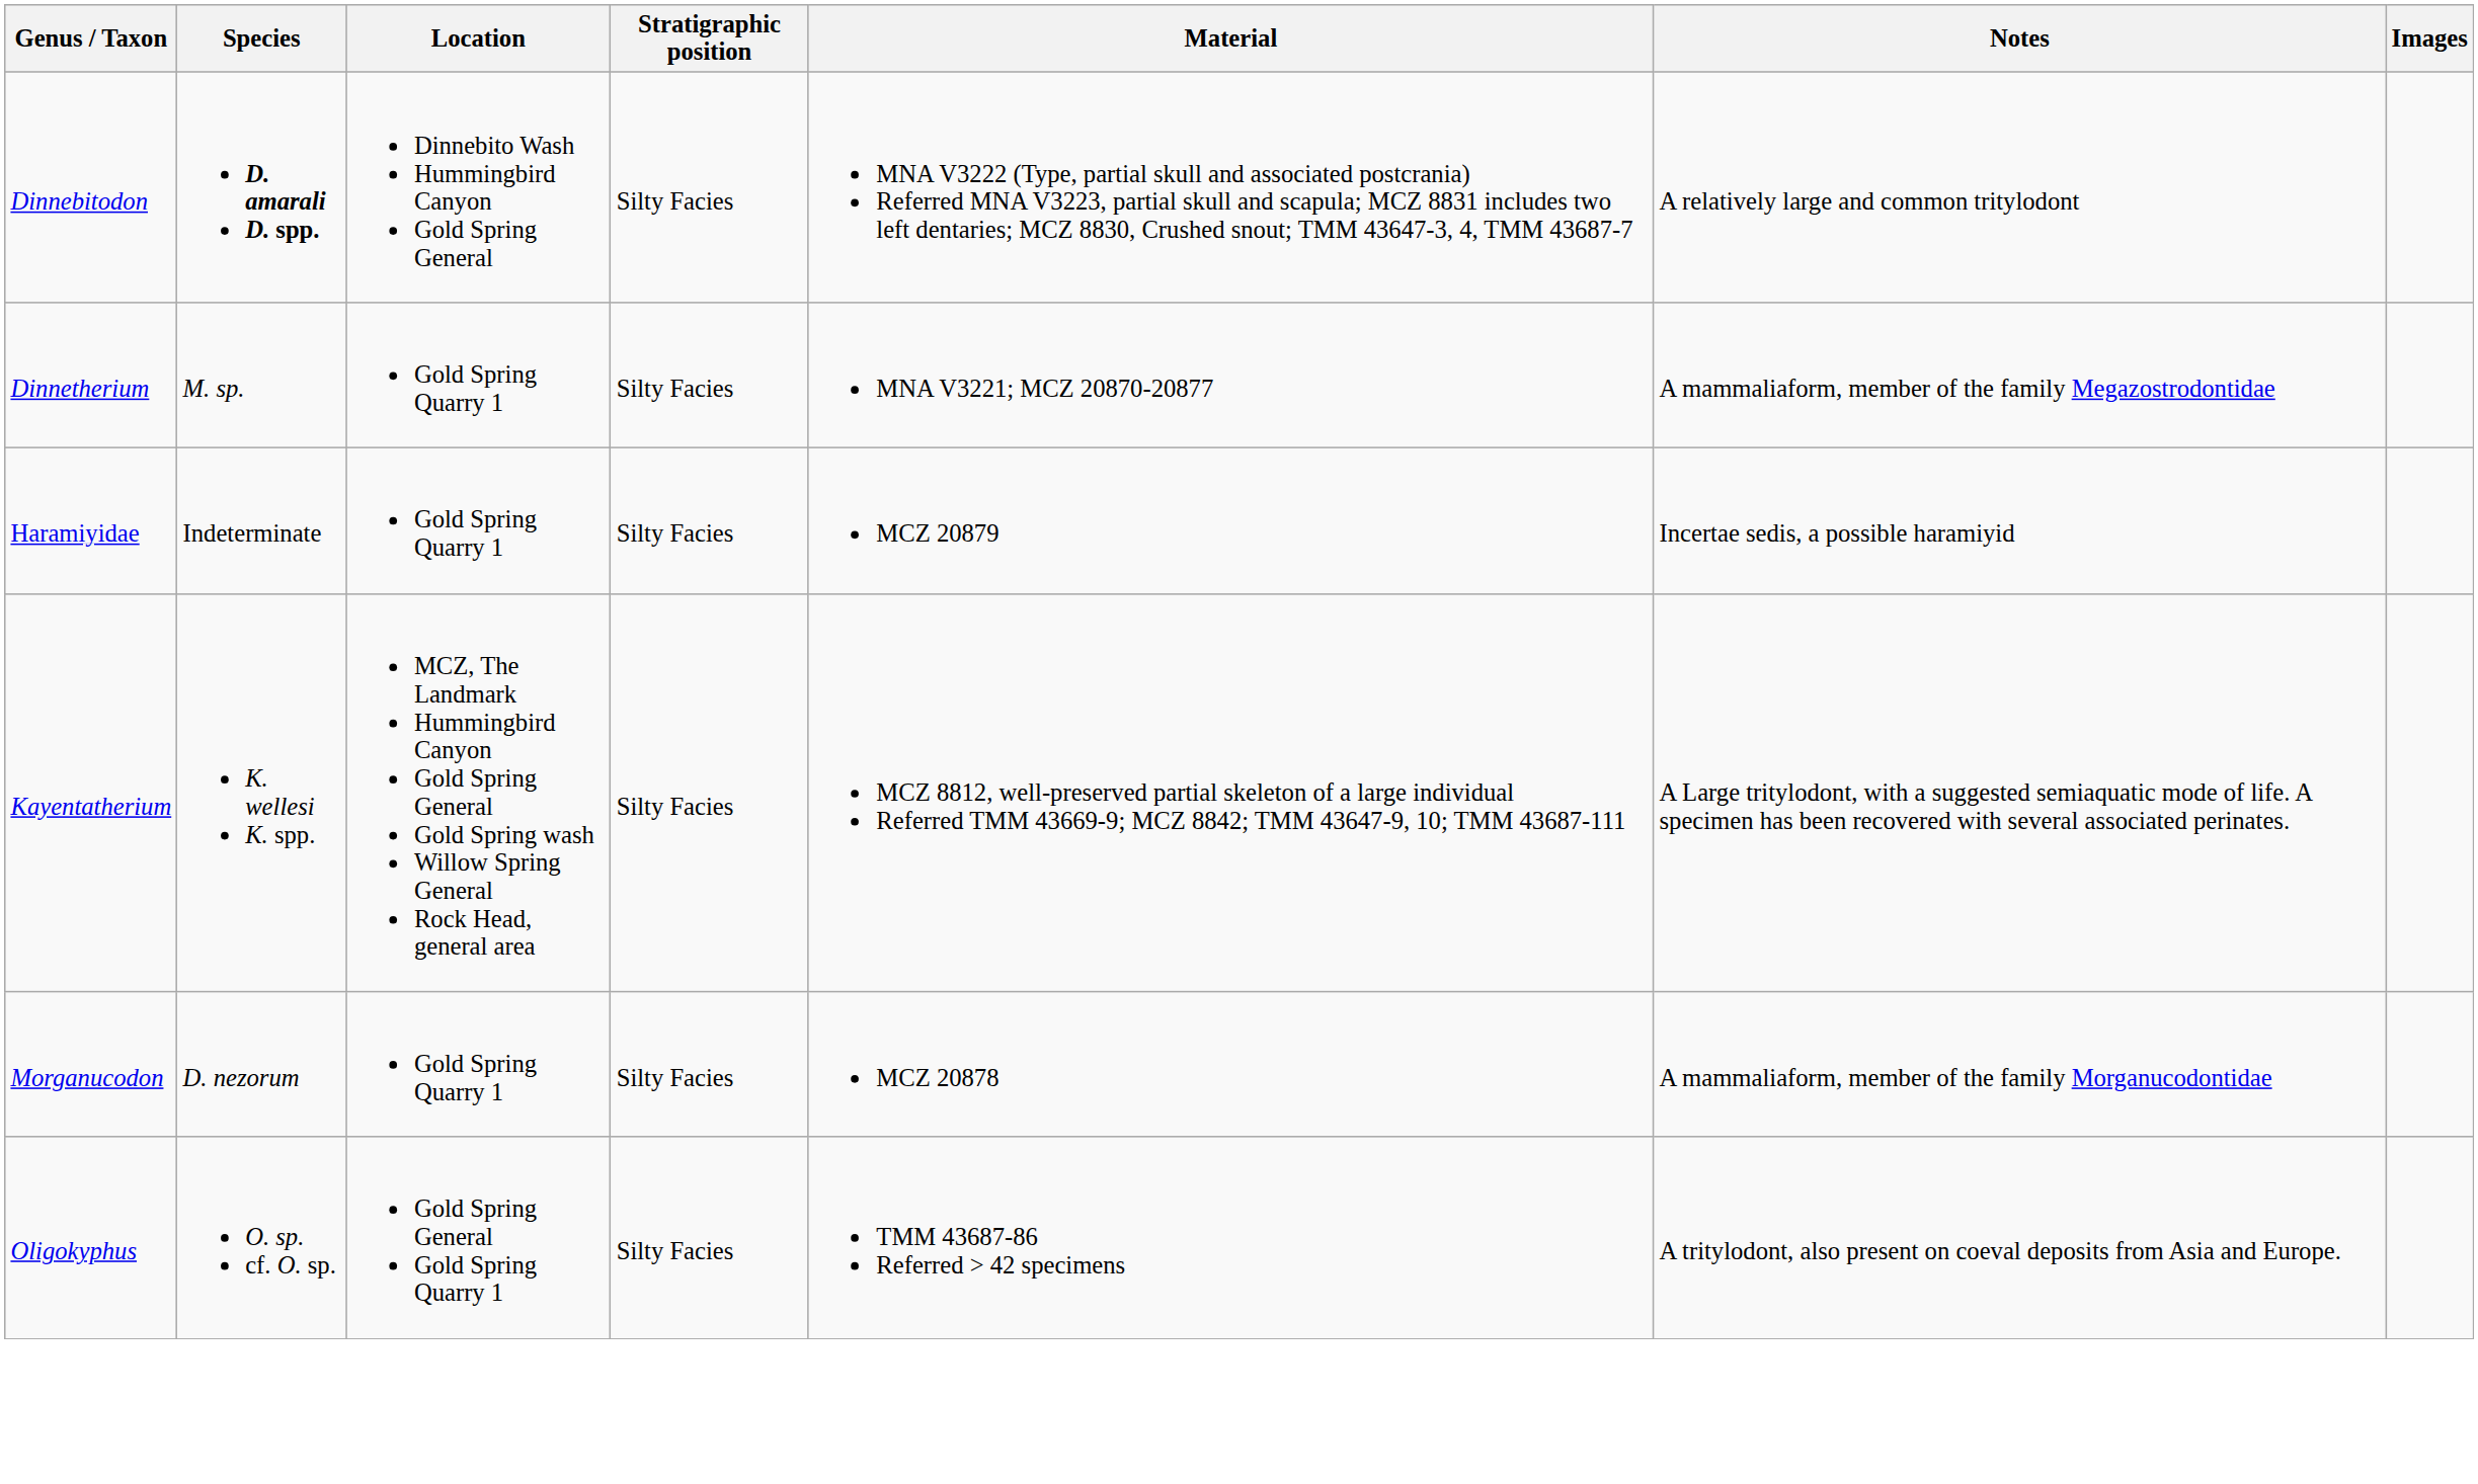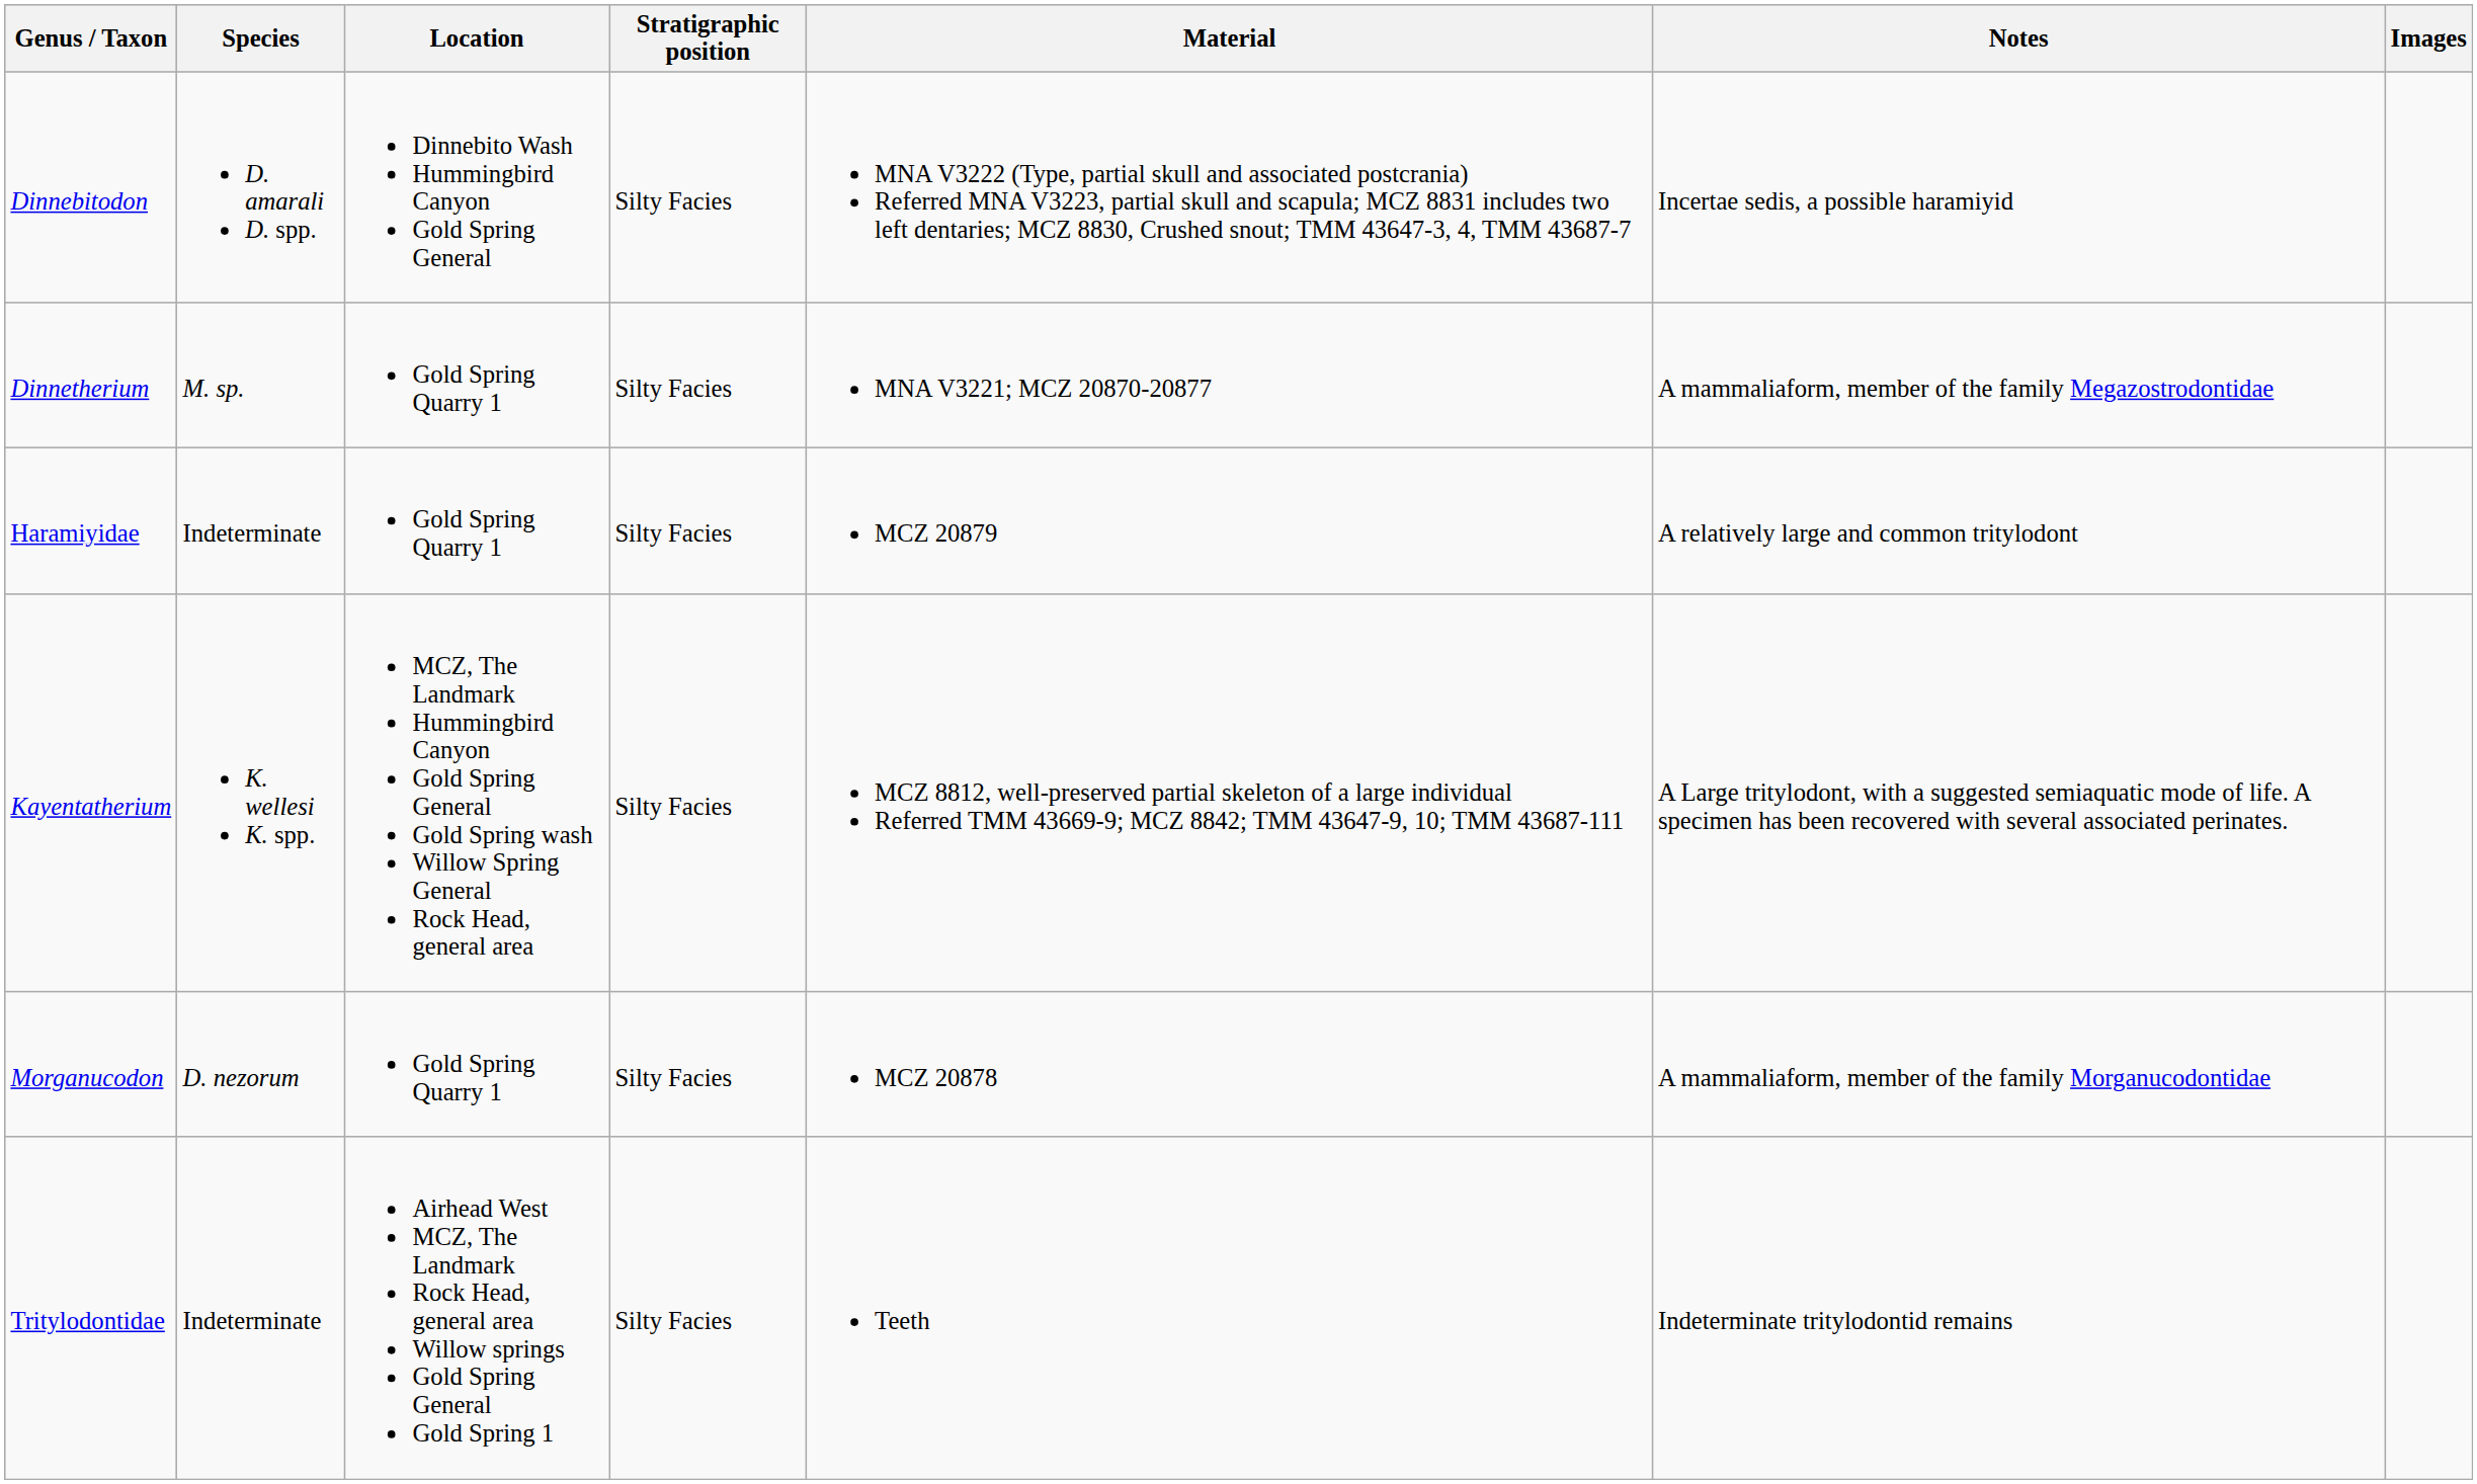 <table class="wikitable" align="center" width="100%">
 <tr>
 <th>Genus / Taxon</th>
 <th>Species</th>
 <th>Location</th>
 <th>Stratigraphic position</th>
 <th>Material</th>
 <th>Notes</th>
 <th>Images</th>
 </tr>
 <tr>
 <td><br><em><a href='#'>Dinnebitodon</a></em></td>
-<td><strong><br><ul><li><em>D. amarali</em></li><li><em>D.</em> spp.</li></ul></strong></td>
+<td><br><ul><li><em>D. amarali</em></li><li><em>D.</em> spp.</li></ul></td>
 <td><br><ul><li>Dinnebito Wash</li><li>Hummingbird Canyon</li><li>Gold Spring General</li></ul></td>
 <td><br>Silty Facies</td>
 <td><br><ul><li>MNA V3222 (Type, partial skull and associated postcrania)</li><li>Referred MNA V3223, partial skull and scapula; MCZ 8831 includes two left dentaries; MCZ 8830, Crushed snout; TMM 43647-3, 4, TMM 43687-7</li></ul></td>
-<td><br>A relatively large and common tritylodont</td>
+<td><br>Incertae sedis, a possible haramiyid</td>
 <td></td>
 </tr>
 <tr>
 <td><br><em><a href='#'>Dinnetherium</a></em></td>
 <td><br><em>M. sp.</em></td>
 <td><br><ul><li>Gold Spring Quarry 1</li></ul></td>
 <td><br>Silty Facies</td>
 <td><br><ul><li>MNA V3221; MCZ 20870-20877</li></ul></td>
 <td><br>A mammaliaform, member of the family <a href='#'>Megazostrodontidae</a></td>
 <td></td>
 </tr>
 <tr>
 <td><br><a href='#'>Haramiyidae</a></td>
 <td><br>Indeterminate</td>
 <td><br><ul><li>Gold Spring Quarry 1</li></ul></td>
 <td><br>Silty Facies</td>
 <td><br><ul><li>MCZ 20879</li></ul></td>
-<td><br>Incertae sedis, a possible haramiyid</td>
+<td><br>A relatively large and common tritylodont</td>
 <td></td>
 </tr>
 <tr>
 <td><br><em><a href='#'>Kayentatherium</a></em></td>
 <td><br><ul><li><em>K. wellesi</em></li><li><em>K.</em> spp.</li></ul></td>
 <td><br><ul><li>MCZ, The Landmark</li><li>Hummingbird Canyon</li><li>Gold Spring General</li><li>Gold Spring wash</li><li>Willow Spring General</li><li>Rock Head, general area</li></ul></td>
 <td><br>Silty Facies</td>
 <td><br><ul><li>MCZ 8812, well-preserved partial skeleton of a large individual</li><li>Referred TMM 43669-9; MCZ 8842; TMM 43647-9, 10; TMM 43687-111</li></ul></td>
 <td><br>A Large tritylodont, with a suggested semiaquatic mode of life. A specimen has been recovered with several associated perinates.</td>
 <td><br></td>
 </tr>
 <tr>
 <td><br><em><a href='#'>Morganucodon</a></em></td>
 <td><br><em>D. nezorum</em></td>
 <td><br><ul><li>Gold Spring Quarry 1</li></ul></td>
 <td><br>Silty Facies</td>
 <td><br><ul><li>MCZ 20878</li></ul></td>
 <td><br>A mammaliaform, member of the family <a href='#'>Morganucodontidae</a></td>
 <td><br></td>
 </tr>
 <tr>
-<td><br><em><a href='#'>Oligokyphus</a></em></td>
-<td><br><ul><li><em>O. sp.</em></li><li>cf. <em>O.</em> sp.</li></ul></td>
-<td><br><ul><li>Gold Spring General</li><li>Gold Spring Quarry 1</li></ul></td>
+<td><br><a href='#'>Tritylodontidae</a></td>
+<td><br>Indeterminate</td>
+<td><br><ul><li>Airhead West</li><li>MCZ, The Landmark</li><li>Rock Head, general area</li><li>Willow springs</li><li>Gold Spring General</li><li>Gold Spring 1</li></ul></td>
 <td><br>Silty Facies</td>
-<td><br><ul><li>TMM 43687-86</li><li>Referred > 42 specimens</li></ul></td>
-<td><br>A tritylodont, also present on coeval deposits from Asia and Europe.</td>
-<td><br></td>
+<td><br><ul><li>Teeth</li></ul></td>
+<td><br>Indeterminate tritylodontid remains</td>
+<td></td>
 </tr>
 <tr>
 </tr>
 </table>
